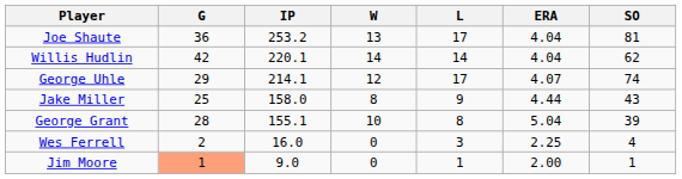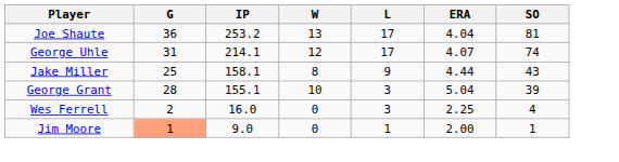 <table class="wikitable sortable">
 <tr>
 <th bgcolor="#DDDDFF" width="16%">Player</th>
 <th bgcolor="#DDDDFF" width="9%">G</th>
 <th bgcolor="#DDDDFF" width="9%">IP</th>
 <th bgcolor="#DDDDFF" width="9%">W</th>
 <th bgcolor="#DDDDFF" width="9%">L</th>
 <th bgcolor="#DDDDFF" width="9%">ERA</th>
 <th bgcolor="#DDDDFF" width="9%">SO</th>
 </tr>
 <tr align="center">
 <td><a href='#'>Joe Shaute</a></td>
 <td>36</td>
 <td>253.2</td>
 <td>13</td>
 <td>17</td>
 <td>4.04</td>
 <td>81</td>
 </tr>
 <tr align="center">
-<td><a href='#'>Willis Hudlin</a></td>
-<td>42</td>
-<td>220.1</td>
-<td>14</td>
-<td>14</td>
-<td>4.04</td>
-<td>62</td>
-</tr>
-<tr align="center">
 <td><a href='#'>George Uhle</a></td>
-<td>29</td>
+<td>31</td>
 <td>214.1</td>
 <td>12</td>
 <td>17</td>
 <td>4.07</td>
 <td>74</td>
 </tr>
 <tr align="center">
 <td><a href='#'>Jake Miller</a></td>
 <td>25</td>
-<td>158.0</td>
+<td>158.1</td>
 <td>8</td>
 <td>9</td>
 <td>4.44</td>
 <td>43</td>
 </tr>
 <tr align="center">
 <td><a href='#'>George Grant</a></td>
 <td>28</td>
 <td>155.1</td>
 <td>10</td>
-<td>8</td>
+<td>3</td>
 <td>5.04</td>
 <td>39</td>
 </tr>
 <tr align="center">
 <td><a href='#'>Wes Ferrell</a></td>
 <td>2</td>
 <td>16.0</td>
 <td>0</td>
 <td>3</td>
 <td>2.25</td>
 <td>4</td>
 </tr>
 <tr align="center">
 <td><a href='#'>Jim Moore</a></td>
 <td style="background: lightsalmon;">1</td>
 <td>9.0</td>
 <td>0</td>
 <td>1</td>
 <td>2.00</td>
 <td>1</td>
 </tr>
 </table>
